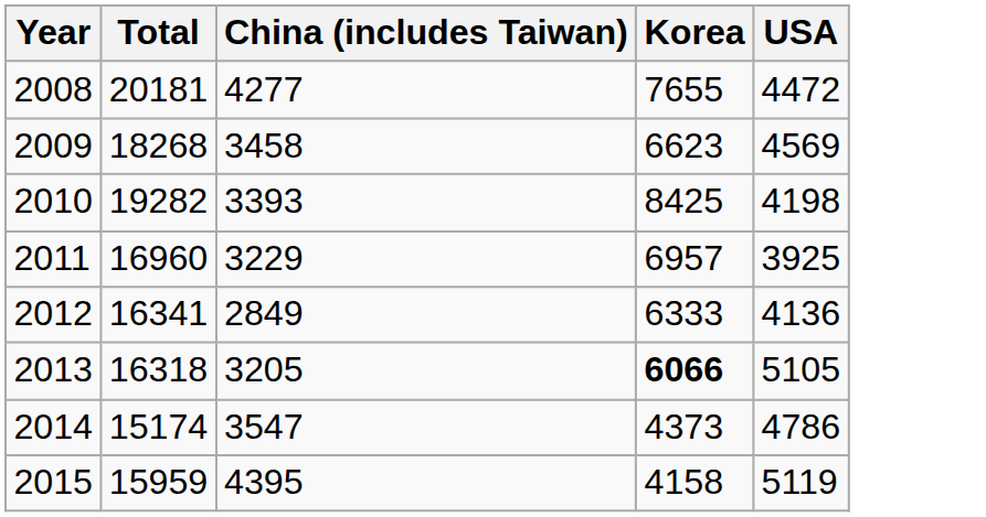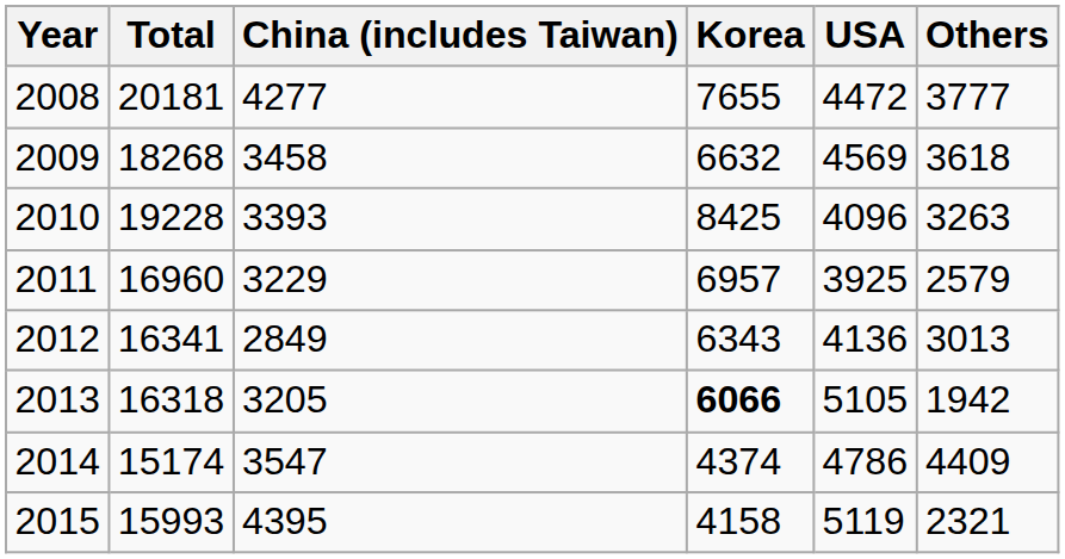 <table class="wikitable">
 <tr>
 <th>Year</th>
 <th>Total</th>
 <th>China (includes Taiwan)</th>
 <th>Korea</th>
 <th>USA</th>
+<th>Others</th>
 </tr>
 <tr>
 <td>2008</td>
 <td>20181</td>
 <td>4277</td>
 <td>7655</td>
 <td>4472</td>
+<td>3777</td>
 </tr>
 <tr>
 <td>2009</td>
 <td>18268</td>
 <td>3458</td>
-<td>6623</td>
+<td>6632</td>
 <td>4569</td>
+<td>3618</td>
 </tr>
 <tr>
 <td>2010</td>
-<td>19282</td>
+<td>19228</td>
 <td>3393</td>
 <td>8425</td>
-<td>4198</td>
+<td>4096</td>
+<td>3263</td>
 </tr>
 <tr>
 <td>2011</td>
 <td>16960</td>
 <td>3229</td>
 <td>6957</td>
 <td>3925</td>
+<td>2579</td>
 </tr>
 <tr>
 <td>2012</td>
 <td>16341</td>
 <td>2849</td>
-<td>6333</td>
+<td>6343</td>
 <td>4136</td>
+<td>3013</td>
 </tr>
 <tr>
 <td>2013</td>
 <td>16318</td>
 <td>3205</td>
 <td><strong>6066</strong></td>
 <td>5105</td>
+<td>1942</td>
 </tr>
 <tr>
 <td>2014</td>
 <td>15174</td>
 <td>3547</td>
-<td>4373</td>
+<td>4374</td>
 <td>4786</td>
+<td>4409</td>
 </tr>
 <tr>
 <td>2015</td>
-<td>15959</td>
+<td>15993</td>
 <td>4395</td>
 <td>4158</td>
 <td>5119</td>
+<td>2321</td>
 </tr>
 </table>
